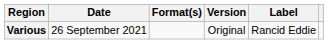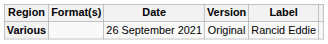 <table class="wikitable plainrowheaders" style="text-align:center">
 <tr>
 <th scope="col">Region</th>
+<th scope="col">Format(s)</th>
 <th scope="col">Date</th>
-<th scope="col">Format(s)</th>
 <th scope="col">Version</th>
 <th scope="col">Label</th>
 <th scope="col"></th>
 </tr>
 <tr>
 <th scope="row">Various</th>
+<td></td>
 <td>26 September 2021</td>
-<td></td>
 <td>Original</td>
 <td>Rancid Eddie </td>
 <td></td>
 </tr>
 </table>
